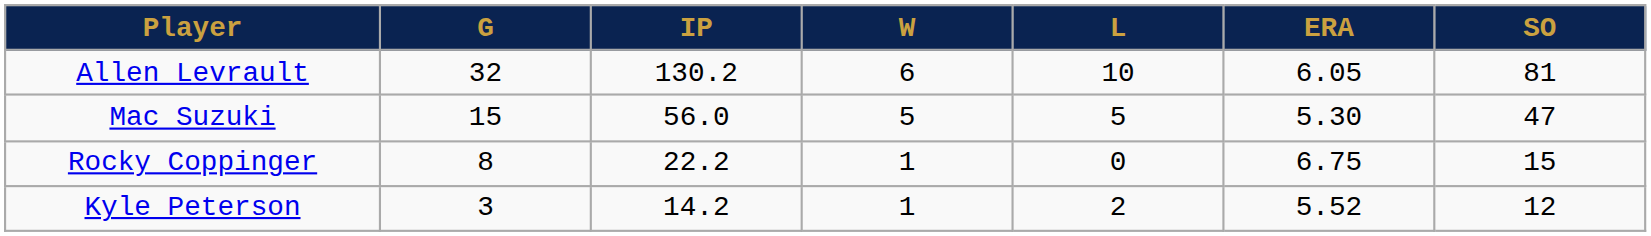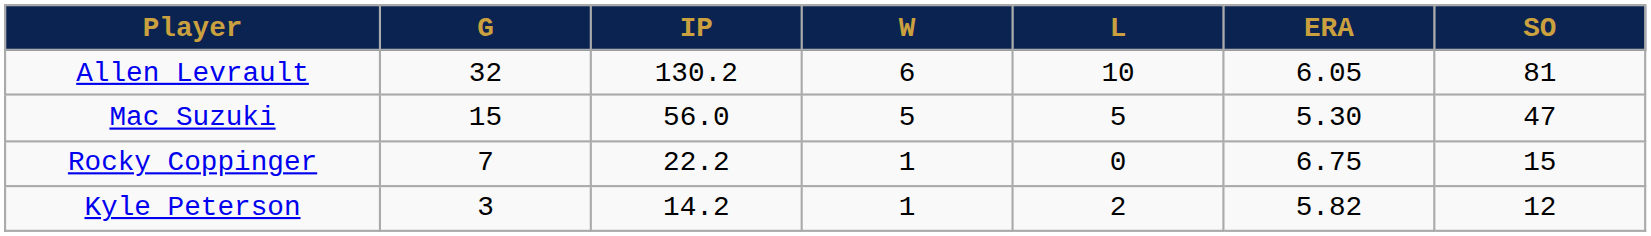 <table class="wikitable sortable">
 <tr>
 <th style=" background:#0a2351; color:#CBA140;" width="16%">Player</th>
 <th style=" background:#0a2351; color:#CBA140;" width="9%">G</th>
 <th style=" background:#0a2351; color:#CBA140;" width="9%">IP</th>
 <th style=" background:#0a2351; color:#CBA140;" width="9%">W</th>
 <th style=" background:#0a2351; color:#CBA140;" width="9%">L</th>
 <th style=" background:#0a2351; color:#CBA140;" width="9%">ERA</th>
 <th style=" background:#0a2351; color:#CBA140;" width="9%">SO</th>
 </tr>
 <tr align=center>
 <td><a href='#'>Allen Levrault</a></td>
 <td>32</td>
 <td>130.2</td>
 <td>6</td>
 <td>10</td>
 <td>6.05</td>
 <td>81</td>
 </tr>
 <tr align=center>
 <td><a href='#'>Mac Suzuki</a></td>
 <td>15</td>
 <td>56.0</td>
 <td>5</td>
 <td>5</td>
 <td>5.30</td>
 <td>47</td>
 </tr>
 <tr align=center>
 <td><a href='#'>Rocky Coppinger</a></td>
-<td>8</td>
+<td>7</td>
 <td>22.2</td>
 <td>1</td>
 <td>0</td>
 <td>6.75</td>
 <td>15</td>
 </tr>
 <tr align=center>
 <td><a href='#'>Kyle Peterson</a></td>
 <td>3</td>
 <td>14.2</td>
 <td>1</td>
 <td>2</td>
-<td>5.52</td>
+<td>5.82</td>
 <td>12</td>
 </tr>
 </table>
